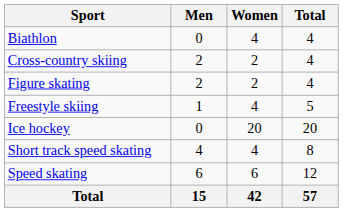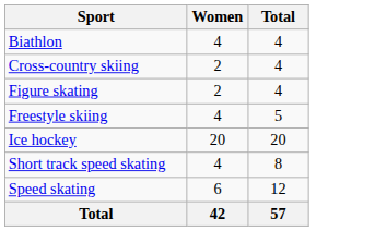 <table class="wikitable sortable" style="text-align:center;">
 <tr>
 <th width=180>Sport</th>
-<th width=55>Men</th>
 <th width=55>Women</th>
 <th width=55>Total</th>
 </tr>
 <tr>
 <td align=left><a href='#'>Biathlon</a></td>
-<td>0</td>
 <td>4</td>
 <td>4</td>
 </tr>
 <tr>
 <td align=left><a href='#'>Cross-country skiing</a></td>
 <td>2</td>
-<td>2</td>
 <td>4</td>
 </tr>
 <tr>
 <td align=left><a href='#'>Figure skating</a></td>
 <td>2</td>
-<td>2</td>
 <td>4</td>
 </tr>
 <tr>
 <td align=left><a href='#'>Freestyle skiing</a></td>
-<td>1</td>
 <td>4</td>
 <td>5</td>
 </tr>
 <tr>
 <td align=left><a href='#'>Ice hockey</a></td>
-<td>0</td>
 <td>20</td>
 <td>20</td>
 </tr>
 <tr>
 <td align=left><a href='#'>Short track speed skating</a></td>
 <td>4</td>
-<td>4</td>
 <td>8</td>
 </tr>
 <tr>
 <td align=left><a href='#'>Speed skating</a></td>
 <td>6</td>
-<td>6</td>
 <td>12</td>
 </tr>
 <tr>
 <th>Total</th>
-<th>15</th>
 <th>42</th>
 <th>57</th>
 </tr>
 </table>
